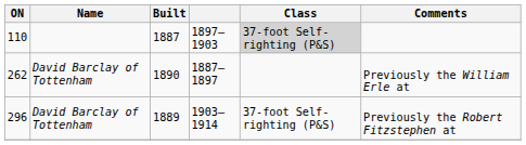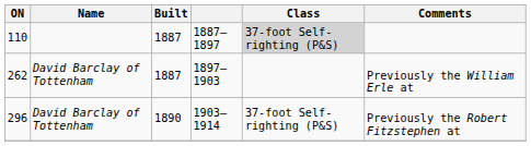 <table class="wikitable">
 <tr>
 <th>ON</th>
 <th>Name</th>
 <th>Built</th>
 <th></th>
 <th>Class</th>
 <th>Comments</th>
 </tr>
 <tr>
 <td>110</td>
 <td></td>
 <td>1887</td>
-<td>1897–1903</td>
+<td>1887–1897</td>
 <td style="background: lightgrey;">37-foot Self-righting (P&S)</td>
 <td></td>
 </tr>
 <tr>
 <td>262</td>
 <td><em>David Barclay of Tottenham</em></td>
-<td>1890</td>
-<td>1887–1897</td>
+<td>1887</td>
+<td>1897–1903</td>
 <td></td>
 <td><br>Previously the <em>William Erle</em> at </td>
 </tr>
 <tr>
 <td>296</td>
 <td><em>David Barclay of Tottenham</em></td>
-<td>1889</td>
+<td>1890</td>
 <td>1903–1914</td>
 <td>37-foot Self-righting (P&S)</td>
 <td><br>Previously the <em>Robert Fitzstephen</em> at </td>
 </tr>
 <tr>
 </tr>
 </table>
